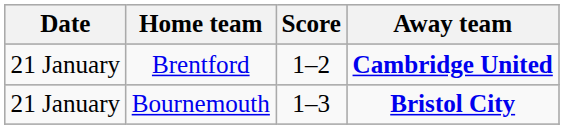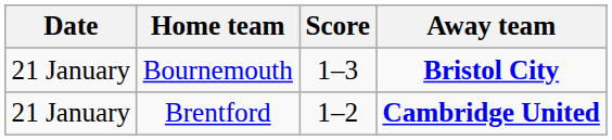 <table class="wikitable" style="text-align: center">
 <tr>
 <th>Date</th>
 <th>Home team</th>
 <th>Score</th>
 <th>Away team</th>
 </tr>
 <tr>
 <td>21 January</td>
+<td><a href='#'>Bournemouth</a></td>
+<td>1–3</td>
+<td><strong><a href='#'>Bristol City</a></strong></td>
+</tr>
+<tr>
+<td>21 January</td>
 <td><a href='#'>Brentford</a></td>
 <td>1–2</td>
 <td><strong><a href='#'>Cambridge United</a></strong></td>
 </tr>
-<tr>
-<td>21 January</td>
-<td><a href='#'>Bournemouth</a></td>
-<td>1–3</td>
-<td><strong><a href='#'>Bristol City</a></strong></td>
-</tr>
 </table>
